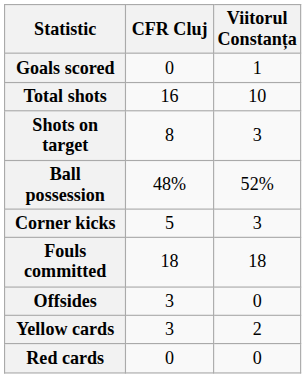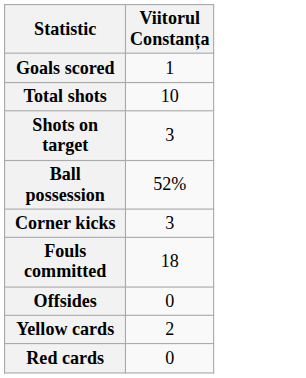 <table class="wikitable plainrowheaders" style="text-align:center">
 <tr>
 <th scope="col" style="width:100px">Statistic</th>
-<th scope="col" style="width:70px">CFR Cluj</th>
 <th scope="col" style="width:70px">Viitorul Constanța</th>
 </tr>
 <tr>
 <th scope=row>Goals scored</th>
-<td>0</td>
 <td>1</td>
 </tr>
 <tr>
 <th scope=row>Total shots</th>
-<td>16</td>
 <td>10</td>
 </tr>
 <tr>
 <th scope=row>Shots on target</th>
-<td>8</td>
 <td>3</td>
 </tr>
 <tr>
 <th scope=row>Ball possession</th>
-<td>48%</td>
 <td>52%</td>
 </tr>
 <tr>
 <th scope=row>Corner kicks</th>
-<td>5</td>
 <td>3</td>
 </tr>
 <tr>
 <th scope=row>Fouls committed</th>
 <td>18</td>
-<td>18</td>
 </tr>
 <tr>
 <th scope=row>Offsides</th>
-<td>3</td>
 <td>0</td>
 </tr>
 <tr>
 <th scope=row>Yellow cards</th>
-<td>3</td>
 <td>2</td>
 </tr>
 <tr>
 <th scope=row>Red cards</th>
 <td>0</td>
-<td>0</td>
 </tr>
 </table>
